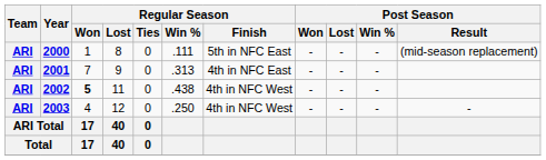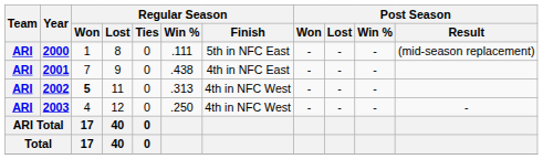 <table class="wikitable" style="font-size: 95%; text-align:center;">
 <tr>
 <th rowspan="2">Team</th>
 <th rowspan="2">Year</th>
 <th colspan="5">Regular Season</th>
 <th colspan="4">Post Season</th>
 </tr>
 <tr>
 <th>Won</th>
 <th>Lost</th>
 <th>Ties</th>
 <th>Win %</th>
 <th>Finish</th>
 <th>Won</th>
 <th>Lost</th>
 <th>Win %</th>
 <th>Result</th>
 </tr>
 <tr>
 <th><a href='#'>ARI</a></th>
 <th><a href='#'>2000</a></th>
 <td>1</td>
 <td>8</td>
 <td>0</td>
 <td>.111</td>
 <td>5th in NFC East</td>
 <td>-</td>
 <td>-</td>
 <td>-</td>
 <td>(mid-season replacement)</td>
 </tr>
 <tr>
 <th><a href='#'>ARI</a></th>
 <th><a href='#'>2001</a></th>
 <td>7</td>
 <td>9</td>
 <td>0</td>
-<td>.313</td>
+<td>.438</td>
 <td>4th in NFC East</td>
 <td>-</td>
 <td>-</td>
 <td>-</td>
 <td></td>
 </tr>
 <tr>
 <th><a href='#'>ARI</a></th>
 <th><a href='#'>2002</a></th>
 <td><strong>5</strong></td>
 <td>11</td>
 <td>0</td>
-<td>.438</td>
+<td>.313</td>
 <td>4th in NFC West</td>
 <td>-</td>
 <td>-</td>
 <td>-</td>
 <td></td>
 </tr>
 <tr>
 <th><a href='#'>ARI</a></th>
 <th><a href='#'>2003</a></th>
 <td>4</td>
 <td>12</td>
 <td>0</td>
 <td>.250</td>
 <td>4th in NFC West</td>
 <td>-</td>
 <td>-</td>
 <td>-</td>
 <td>-</td>
 </tr>
 <tr>
 <th colspan="2">ARI Total</th>
 <th>17</th>
 <th>40</th>
 <th>0</th>
 <th></th>
 <th></th>
 <th></th>
 <th></th>
 <th></th>
 <th></th>
 </tr>
 <tr>
 <th colspan="2">Total</th>
 <th>17</th>
 <th>40</th>
 <th>0</th>
 <th></th>
 <th></th>
 <th></th>
 <th></th>
 <th></th>
 <th></th>
 </tr>
 <tr>
 </tr>
 </table>
